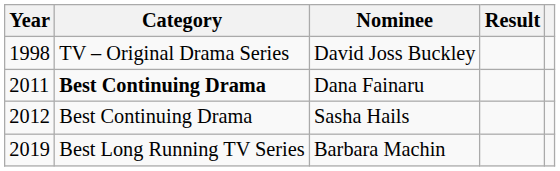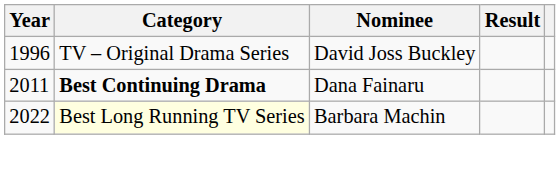 <table class="wikitable">
 <tr>
 <th>Year</th>
 <th>Category</th>
 <th>Nominee</th>
 <th>Result</th>
 <th></th>
 </tr>
 <tr>
-<td>1998</td>
+<td>1996</td>
 <td>TV – Original Drama Series</td>
 <td>David Joss Buckley</td>
 <td></td>
 <td align="center"></td>
 </tr>
 <tr>
 <td>2011</td>
 <td><strong>Best Continuing Drama</strong></td>
 <td>Dana Fainaru</td>
 <td></td>
 <td align="center"></td>
 </tr>
 <tr>
-<td>2012</td>
-<td>Best Continuing Drama</td>
-<td>Sasha Hails</td>
-<td></td>
-<td align="center"></td>
-</tr>
-<tr>
-<td>2019</td>
-<td>Best Long Running TV Series</td>
+<td>2022</td>
+<td style="background: lightyellow;">Best Long Running TV Series</td>
 <td>Barbara Machin</td>
 <td></td>
 <td align="center"></td>
 </tr>
 </table>
